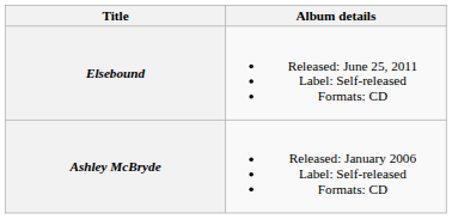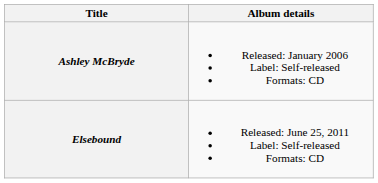 <table class="wikitable plainrowheaders" style="text-align:center;">
 <tr>
 <th scope="col" style="width:16em;">Title</th>
 <th scope="col" style="width:16em;">Album details</th>
 </tr>
 <tr>
+<th scope="row"><em>Ashley McBryde</em></th>
+<td><br><ul><li>Released: January 2006</li><li>Label: Self-released</li><li>Formats: CD</li></ul></td>
+</tr>
+<tr>
 <th scope="row"><em>Elsebound</em></th>
 <td><br><ul><li>Released: June 25, 2011</li><li>Label: Self-released</li><li>Formats: CD</li></ul></td>
 </tr>
-<tr>
-<th scope="row"><em>Ashley McBryde</em></th>
-<td><br><ul><li>Released: January 2006</li><li>Label: Self-released</li><li>Formats: CD</li></ul></td>
-</tr>
 </table>
